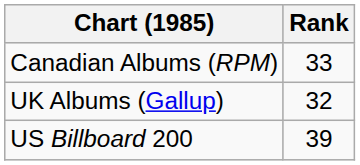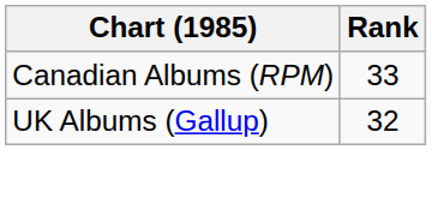 <table class="wikitable sortable">
 <tr>
 <th>Chart (1985)</th>
 <th>Rank</th>
 </tr>
 <tr>
 <td>Canadian Albums (<em>RPM</em>)</td>
 <td style="text-align: center;">33</td>
 </tr>
 <tr>
 <td>UK Albums (<a href='#'>Gallup</a>)</td>
 <td style="text-align: center;">32</td>
 </tr>
-<tr>
-<td>US <em>Billboard</em> 200</td>
-<td style="text-align: center;">39</td>
-</tr>
 </table>
